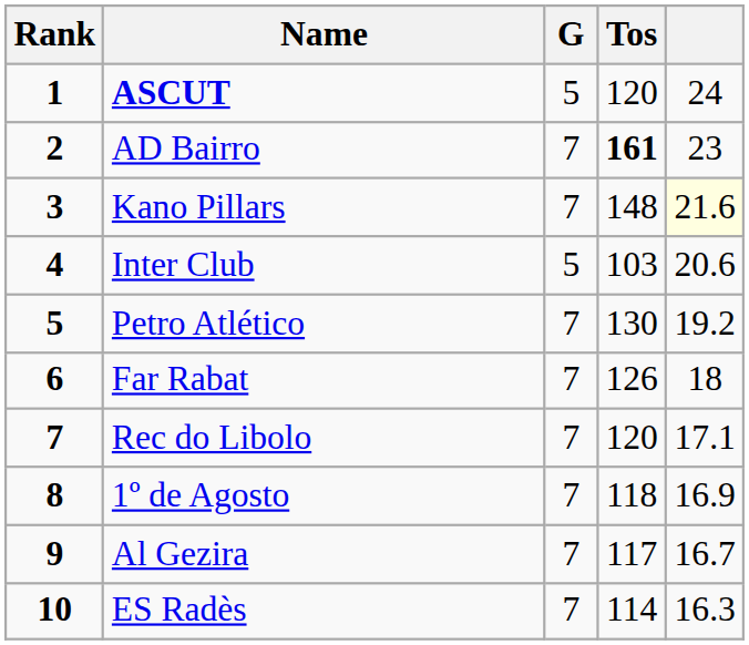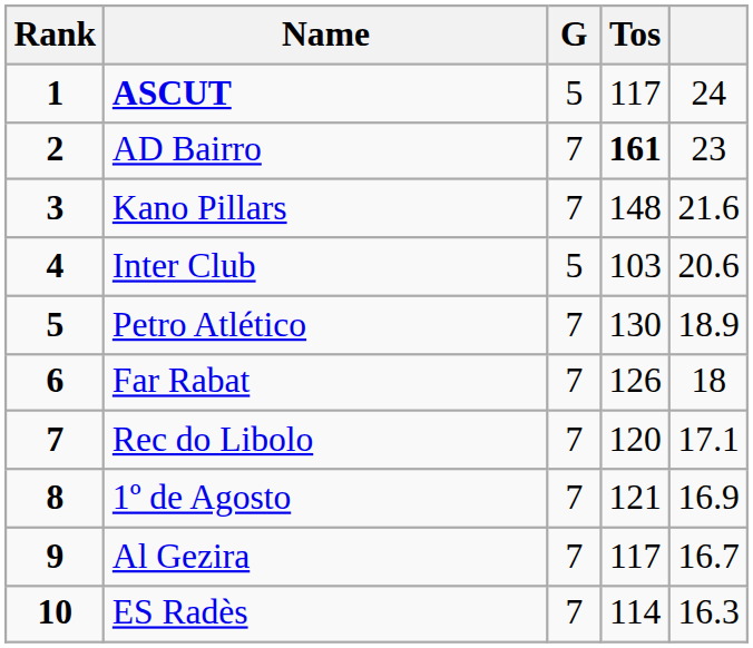 <table class="wikitable" style="text-align:center; font-size:90%;">
 <tr>
 <th width=10px>Rank</th>
 <th width=175px>Name</th>
 <th width=15px>G</th>
 <th width=10px>Tos</th>
 <th width=10px></th>
 </tr>
 <tr>
 <td><strong>1</strong></td>
 <td align=left> <strong><a href='#'>ASCUT</a></strong></td>
 <td>5</td>
-<td>120</td>
+<td>117</td>
 <td>24</td>
 </tr>
 <tr>
 <td><strong>2</strong></td>
 <td align=left> <a href='#'>AD Bairro</a></td>
 <td>7</td>
 <td><strong>161</strong></td>
 <td>23</td>
 </tr>
 <tr>
 <td><strong>3</strong></td>
 <td align=left> <a href='#'>Kano Pillars</a></td>
 <td>7</td>
 <td>148</td>
-<td style="background: lightyellow;">21.6</td>
+<td>21.6</td>
 </tr>
 <tr>
 <td><strong>4</strong></td>
 <td align=left> <a href='#'>Inter Club</a></td>
 <td>5</td>
 <td>103</td>
 <td>20.6</td>
 </tr>
 <tr>
 <td><strong>5</strong></td>
 <td align=left> <a href='#'>Petro Atlético</a></td>
 <td>7</td>
 <td>130</td>
-<td>19.2</td>
+<td>18.9</td>
 </tr>
 <tr>
 <td><strong>6</strong></td>
 <td align=left> <a href='#'>Far Rabat</a></td>
 <td>7</td>
 <td>126</td>
 <td>18</td>
 </tr>
 <tr>
 <td><strong>7</strong></td>
 <td align=left> <a href='#'>Rec do Libolo</a></td>
 <td>7</td>
 <td>120</td>
 <td>17.1</td>
 </tr>
 <tr>
 <td><strong>8</strong></td>
 <td align=left> <a href='#'>1º de Agosto</a></td>
 <td>7</td>
-<td>118</td>
+<td>121</td>
 <td>16.9</td>
 </tr>
 <tr>
 <td><strong>9</strong></td>
 <td align=left> <a href='#'>Al Gezira</a></td>
 <td>7</td>
 <td>117</td>
 <td>16.7</td>
 </tr>
 <tr>
 <td><strong>10</strong></td>
 <td align=left> <a href='#'>ES Radès</a></td>
 <td>7</td>
 <td>114</td>
 <td>16.3</td>
 </tr>
 </table>
